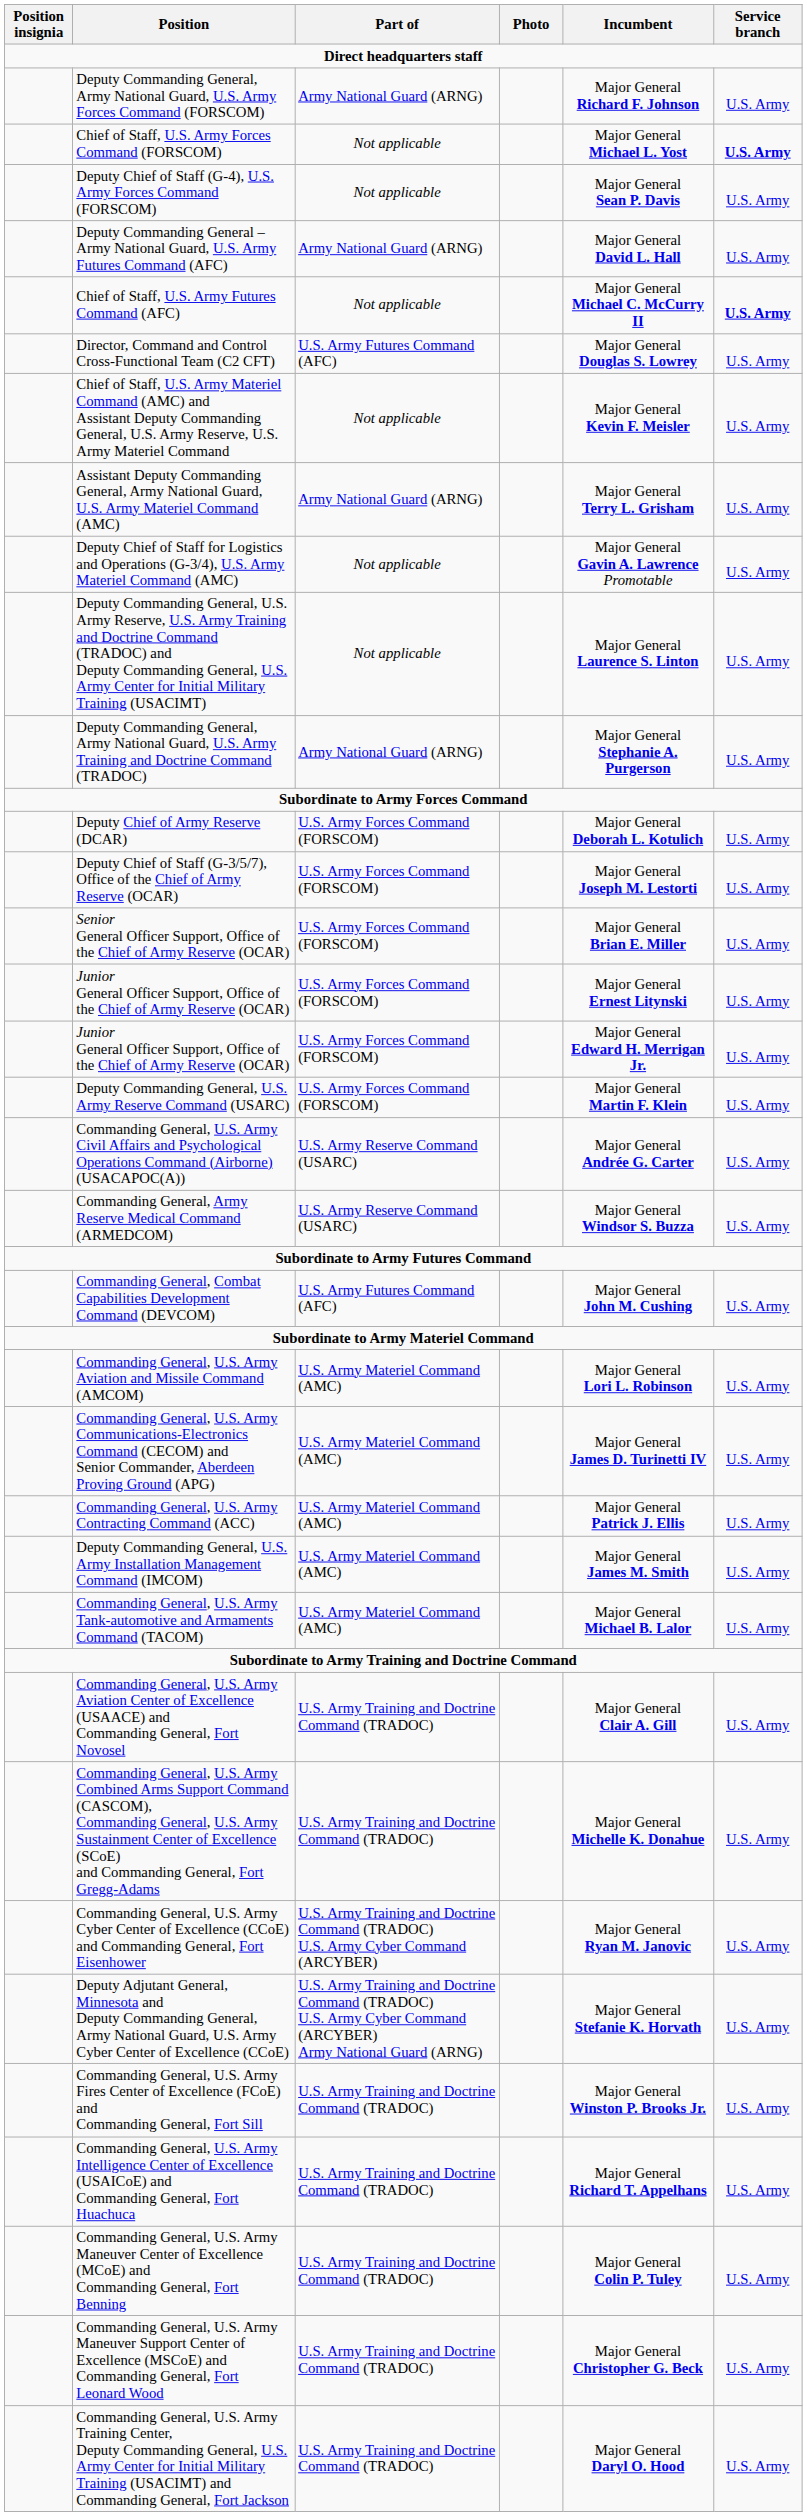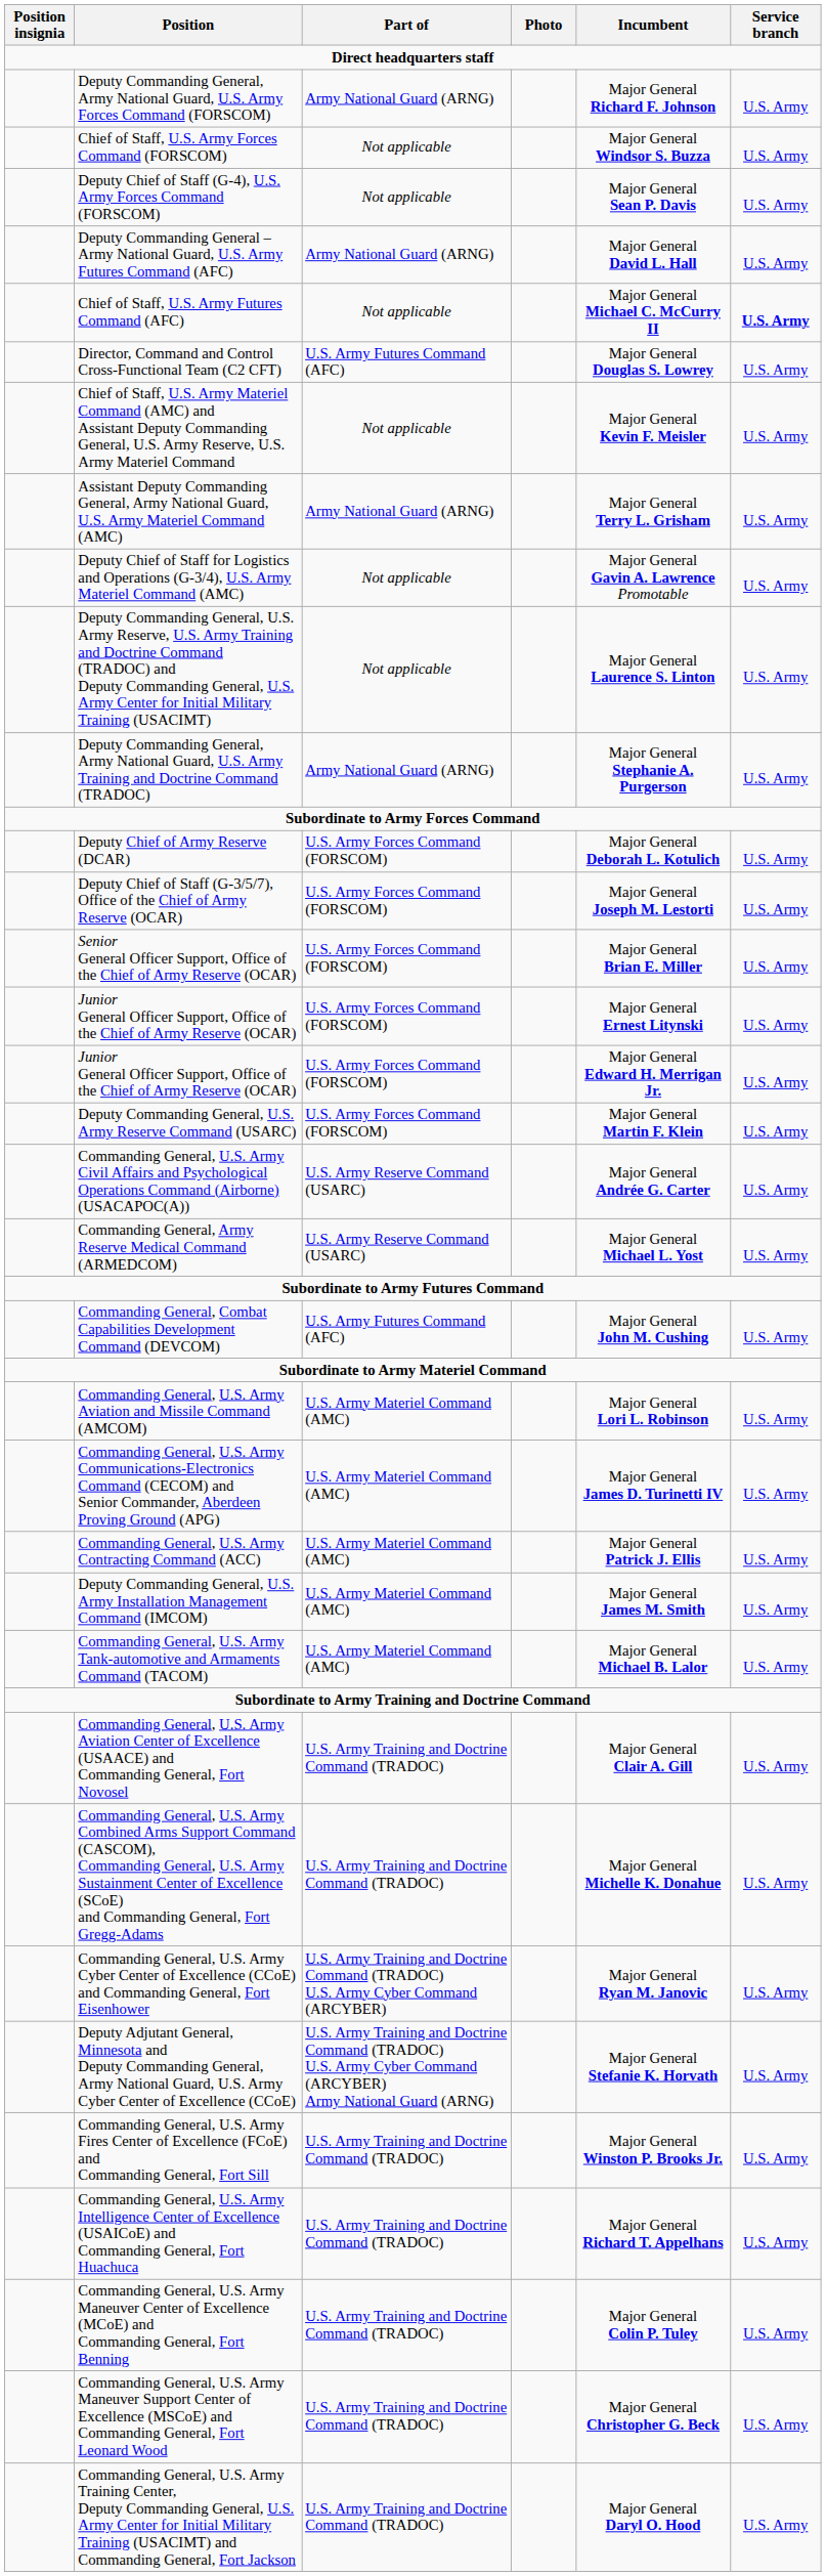 <table class="wikitable">
 <tr>
 <th width="75" style="text-align:center">Position insignia</th>
 <th width="310" style="text-align:center">Position</th>
 <th width="300" style="text-align:center">Part of</th>
 <th width="75" style="text-align:center">Photo</th>
 <th width="205" style="text-align:center">Incumbent</th>
 <th width="115" style="text-align:center">Service branch</th>
 </tr>
 <tr>
 <td colspan="6" style="text-align:center"><strong>Direct headquarters staff</strong></td>
 </tr>
 <tr>
 <td></td>
 <td>Deputy Commanding General, Army National Guard, <a href='#'>U.S. Army Forces Command</a> (FORSCOM)</td>
 <td> <a href='#'>Army National Guard</a> (ARNG)</td>
 <td></td>
 <td style="text-align:center">Major General<br><strong><a href='#'>Richard F. Johnson</a></strong></td>
 <td style="text-align:center"><br><a href='#'>U.S. Army</a></td>
 </tr>
 <tr>
 <td></td>
 <td>Chief of Staff, <a href='#'>U.S. Army Forces Command</a> (FORSCOM)</td>
 <td style="text-align:center"><em>Not applicable</em></td>
 <td></td>
-<td style="text-align:center">Major General<br><strong><a href='#'>Michael L. Yost</a></strong></td>
-<td style="text-align:center"><strong><br><a href='#'>U.S. Army</a></strong></td>
+<td style="text-align:center">Major General<br><strong><a href='#'>Windsor S. Buzza</a></strong></td>
+<td style="text-align:center"><br><a href='#'>U.S. Army</a></td>
 </tr>
 <tr>
 <td></td>
 <td>Deputy Chief of Staff (G-4), <a href='#'>U.S. Army Forces Command</a> (FORSCOM)</td>
 <td style="text-align:center"><em>Not applicable</em></td>
 <td></td>
 <td style="text-align:center">Major General<br><strong><a href='#'>Sean P. Davis</a></strong></td>
 <td style="text-align:center"><br><a href='#'>U.S. Army</a></td>
 </tr>
 <tr>
 <td></td>
 <td>Deputy Commanding General – Army National Guard,  <a href='#'>U.S. Army Futures Command</a> (AFC)</td>
 <td> <a href='#'>Army National Guard</a> (ARNG)</td>
 <td></td>
 <td style="text-align:center">Major General<br><strong><a href='#'>David L. Hall</a></strong></td>
 <td style="text-align:center"><br><a href='#'>U.S. Army</a></td>
 </tr>
 <tr>
 <td></td>
 <td>Chief of Staff, <a href='#'>U.S. Army Futures Command</a> (AFC)</td>
 <td style="text-align:center"><em>Not applicable</em></td>
 <td></td>
 <td style="text-align:center">Major General<br><strong><a href='#'>Michael C. McCurry II</a></strong></td>
 <td style="text-align:center"><strong><br><a href='#'>U.S. Army</a></strong></td>
 </tr>
 <tr>
 <td></td>
 <td>Director, Command and Control Cross-Functional Team (C2 CFT)</td>
 <td> <a href='#'>U.S. Army Futures Command</a> (AFC)</td>
 <td></td>
 <td style="text-align:center">Major General<br><strong><a href='#'>Douglas S. Lowrey</a></strong></td>
 <td style="text-align:center"><br><a href='#'>U.S. Army</a></td>
 </tr>
 <tr>
 <td></td>
 <td>Chief of Staff, <a href='#'>U.S. Army Materiel Command</a> (AMC) and<br>Assistant Deputy Commanding General, U.S. Army Reserve, U.S. Army Materiel Command</td>
 <td style="text-align:center"><em>Not applicable</em></td>
 <td></td>
 <td style="text-align:center">Major General<br><strong><a href='#'>Kevin F. Meisler</a></strong></td>
 <td style="text-align:center"><br><a href='#'>U.S. Army</a></td>
 </tr>
 <tr>
 <td></td>
 <td>Assistant Deputy Commanding General, Army National Guard, <a href='#'>U.S. Army Materiel Command</a> (AMC)</td>
 <td> <a href='#'>Army National Guard</a> (ARNG)</td>
 <td></td>
 <td style="text-align:center">Major General<br><strong><a href='#'>Terry L. Grisham</a></strong></td>
 <td style="text-align:center"><br><a href='#'>U.S. Army</a></td>
 </tr>
 <tr>
 <td></td>
 <td>Deputy Chief of Staff for Logistics and Operations (G-3/4), <a href='#'>U.S. Army Materiel Command</a> (AMC)</td>
 <td style="text-align:center"><em>Not applicable</em></td>
 <td></td>
 <td style="text-align:center">Major General<br><strong><a href='#'>Gavin A. Lawrence</a></strong><br><em>Promotable</em></td>
 <td style="text-align:center"><br><a href='#'>U.S. Army</a></td>
 </tr>
 <tr>
 <td> </td>
 <td>Deputy Commanding General, U.S. Army Reserve, <a href='#'>U.S. Army Training and Doctrine Command</a> (TRADOC) and<br>Deputy Commanding General, <a href='#'>U.S. Army Center for Initial Military Training</a> (USACIMT)</td>
 <td style="text-align:center"><em>Not applicable</em></td>
 <td></td>
 <td style="text-align:center">Major General<br><strong><a href='#'>Laurence S. Linton</a></strong></td>
 <td style="text-align:center"><br><a href='#'>U.S. Army</a></td>
 </tr>
 <tr>
 <td></td>
 <td>Deputy Commanding General, Army National Guard, <a href='#'>U.S. Army Training and Doctrine Command</a> (TRADOC)</td>
 <td> <a href='#'>Army National Guard</a> (ARNG)</td>
 <td></td>
 <td style="text-align:center">Major General<br><strong><a href='#'>Stephanie A. Purgerson</a></strong></td>
 <td style="text-align:center"><br><a href='#'>U.S. Army</a></td>
 </tr>
 <tr>
 <td colspan="6" style="text-align:center"><strong>Subordinate to Army Forces Command</strong></td>
 </tr>
 <tr>
 <td></td>
 <td>Deputy <a href='#'>Chief of Army Reserve</a> (DCAR)</td>
 <td> <a href='#'>U.S. Army Forces Command</a> (FORSCOM)</td>
 <td></td>
 <td style="text-align:center">Major General<br><strong><a href='#'>Deborah L. Kotulich</a></strong></td>
 <td style="text-align:center"><br><a href='#'>U.S. Army</a></td>
 </tr>
 <tr>
 <td></td>
 <td>Deputy Chief of Staff (G-3/5/7), Office of the <a href='#'>Chief of Army Reserve</a> (OCAR)</td>
 <td> <a href='#'>U.S. Army Forces Command</a> (FORSCOM)</td>
 <td></td>
 <td style="text-align:center">Major General<br><strong><a href='#'>Joseph M. Lestorti</a></strong></td>
 <td style="text-align:center"><br><a href='#'>U.S. Army</a></td>
 </tr>
 <tr>
 <td></td>
 <td><em>Senior</em><br>General Officer Support, Office of the <a href='#'>Chief of Army Reserve</a> (OCAR)</td>
 <td> <a href='#'>U.S. Army Forces Command</a> (FORSCOM)</td>
 <td></td>
 <td style="text-align:center">Major General<br><strong><a href='#'>Brian E. Miller</a></strong></td>
 <td style="text-align:center"><br><a href='#'>U.S. Army</a></td>
 </tr>
 <tr>
 <td></td>
 <td><em>Junior</em><br>General Officer Support, Office of the <a href='#'>Chief of Army Reserve</a> (OCAR)</td>
 <td> <a href='#'>U.S. Army Forces Command</a> (FORSCOM)</td>
 <td></td>
 <td style="text-align:center">Major General<br><strong><a href='#'>Ernest Litynski</a></strong></td>
 <td style="text-align:center"><br><a href='#'>U.S. Army</a></td>
 </tr>
 <tr>
 <td></td>
 <td><em>Junior</em><br>General Officer Support, Office of the <a href='#'>Chief of Army Reserve</a> (OCAR)</td>
 <td> <a href='#'>U.S. Army Forces Command</a> (FORSCOM)</td>
 <td></td>
 <td style="text-align:center">Major General<br><strong><a href='#'>Edward H. Merrigan Jr.</a></strong></td>
 <td style="text-align:center"><br><a href='#'>U.S. Army</a></td>
 </tr>
 <tr>
 <td></td>
 <td>Deputy Commanding General, <a href='#'>U.S. Army Reserve Command</a> (USARC)</td>
 <td> <a href='#'>U.S. Army Forces Command</a> (FORSCOM)</td>
 <td></td>
 <td style="text-align:center">Major General<br><strong><a href='#'>Martin F. Klein</a></strong></td>
 <td style="text-align:center"><br><a href='#'>U.S. Army</a></td>
 </tr>
 <tr>
 <td></td>
 <td>Commanding General, <a href='#'>U.S. Army Civil Affairs and Psychological Operations Command (Airborne)</a> (USACAPOC(A))</td>
 <td> <a href='#'>U.S. Army Reserve Command</a> (USARC)</td>
 <td></td>
 <td style="text-align:center">Major General<br><strong><a href='#'>Andrée G. Carter</a></strong></td>
 <td style="text-align:center"><br><a href='#'>U.S. Army</a></td>
 </tr>
 <tr>
 <td></td>
 <td>Commanding General, <a href='#'>Army Reserve Medical Command</a> (ARMEDCOM)</td>
 <td> <a href='#'>U.S. Army Reserve Command</a> (USARC)</td>
 <td></td>
-<td style="text-align:center">Major General<br><strong><a href='#'>Windsor S. Buzza</a></strong></td>
+<td style="text-align:center">Major General<br><strong><a href='#'>Michael L. Yost</a></strong></td>
 <td style="text-align:center"><br><a href='#'>U.S. Army</a></td>
 </tr>
 <tr>
 <td colspan="6" style="text-align:center"><strong>Subordinate to Army Futures Command</strong></td>
 </tr>
 <tr>
 <td></td>
 <td><a href='#'>Commanding General</a>, <a href='#'>Combat Capabilities Development Command</a> (DEVCOM)</td>
 <td> <a href='#'>U.S. Army Futures Command</a> (AFC)</td>
 <td></td>
 <td style="text-align:center">Major General<br><strong><a href='#'>John M. Cushing</a></strong></td>
 <td style="text-align:center"><br><a href='#'>U.S. Army</a></td>
 </tr>
 <tr>
 <td colspan="6" style="text-align:center"><strong>Subordinate to Army Materiel Command</strong></td>
 </tr>
 <tr>
 <td></td>
 <td><a href='#'>Commanding General</a>, <a href='#'>U.S. Army Aviation and Missile Command</a> (AMCOM)</td>
 <td> <a href='#'>U.S. Army Materiel Command</a> (AMC)</td>
 <td></td>
 <td style="text-align:center">Major General<br><strong><a href='#'>Lori L. Robinson</a></strong></td>
 <td style="text-align:center"><br><a href='#'>U.S. Army</a></td>
 </tr>
 <tr>
 <td></td>
 <td><a href='#'>Commanding General</a>, <a href='#'>U.S. Army Communications-Electronics Command</a> (CECOM) and<br>Senior Commander, <a href='#'>Aberdeen Proving Ground</a> (APG)</td>
 <td> <a href='#'>U.S. Army Materiel Command</a> (AMC)</td>
 <td></td>
 <td style="text-align:center">Major General<br><strong><a href='#'>James D. Turinetti IV</a></strong></td>
 <td style="text-align:center"><br><a href='#'>U.S. Army</a></td>
 </tr>
 <tr>
 <td></td>
 <td><a href='#'>Commanding General</a>, <a href='#'>U.S. Army Contracting Command</a> (ACC)</td>
 <td> <a href='#'>U.S. Army Materiel Command</a> (AMC)</td>
 <td></td>
 <td style="text-align:center">Major General<br><strong><a href='#'>Patrick J. Ellis</a></strong></td>
 <td style="text-align:center"><br><a href='#'>U.S. Army</a></td>
 </tr>
 <tr>
 <td></td>
 <td>Deputy Commanding General, <a href='#'>U.S. Army Installation Management Command</a> (IMCOM)</td>
 <td> <a href='#'>U.S. Army Materiel Command</a> (AMC)</td>
 <td></td>
 <td style="text-align:center">Major General<br><strong><a href='#'>James M. Smith</a></strong></td>
 <td style="text-align:center"><br><a href='#'>U.S. Army</a></td>
 </tr>
 <tr>
 <td></td>
 <td><a href='#'>Commanding General</a>, <a href='#'>U.S. Army Tank-automotive and Armaments Command</a> (TACOM)</td>
 <td> <a href='#'>U.S. Army Materiel Command</a> (AMC)</td>
 <td></td>
 <td style="text-align:center">Major General<br><strong><a href='#'>Michael B. Lalor</a></strong></td>
 <td style="text-align:center"><br><a href='#'>U.S. Army</a></td>
 </tr>
 <tr>
 <td colspan="6" style="text-align:center"><strong>Subordinate to Army Training and Doctrine Command</strong></td>
 </tr>
 <tr>
 <td></td>
 <td><a href='#'>Commanding General</a>, <a href='#'>U.S. Army Aviation Center of Excellence</a> (USAACE) and<br>Commanding General, <a href='#'>Fort Novosel</a></td>
 <td> <a href='#'>U.S. Army Training and Doctrine Command</a> (TRADOC)</td>
 <td></td>
 <td style="text-align:center">Major General<br><strong><a href='#'>Clair A. Gill</a></strong></td>
 <td style="text-align:center"><br><a href='#'>U.S. Army</a></td>
 </tr>
 <tr>
 <td> </td>
 <td><a href='#'>Commanding General</a>, <a href='#'>U.S. Army Combined Arms Support Command</a> (CASCOM),<br><a href='#'>Commanding General</a>, <a href='#'>U.S. Army Sustainment Center of Excellence</a> (SCoE)<br>and Commanding General, <a href='#'>Fort Gregg-Adams</a></td>
 <td> <a href='#'>U.S. Army Training and Doctrine Command</a> (TRADOC)</td>
 <td></td>
 <td style="text-align:center">Major General<br><strong><a href='#'>Michelle K. Donahue</a></strong></td>
 <td style="text-align:center"><br><a href='#'>U.S. Army</a></td>
 </tr>
 <tr>
 <td></td>
 <td>Commanding General, U.S. Army Cyber Center of Excellence (CCoE)<br>and Commanding General, <a href='#'>Fort Eisenhower</a></td>
 <td> <a href='#'>U.S. Army Training and Doctrine Command</a> (TRADOC)<br> <a href='#'>U.S. Army Cyber Command</a> (ARCYBER)</td>
 <td></td>
 <td style="text-align:center">Major General<br><strong><a href='#'>Ryan M. Janovic</a></strong></td>
 <td style="text-align:center"><br><a href='#'>U.S. Army</a></td>
 </tr>
 <tr>
 <td> </td>
 <td>Deputy Adjutant General, <a href='#'>Minnesota</a> and<br>Deputy Commanding General, Army National Guard, U.S. Army Cyber Center of Excellence (CCoE)</td>
 <td> <a href='#'>U.S. Army Training and Doctrine Command</a> (TRADOC)<br> <a href='#'>U.S. Army Cyber Command</a> (ARCYBER)<br> <a href='#'>Army National Guard</a> (ARNG)</td>
 <td></td>
 <td style="text-align:center">Major General<br><strong><a href='#'>Stefanie K. Horvath</a></strong></td>
 <td style="text-align:center"><br><a href='#'>U.S. Army</a></td>
 </tr>
 <tr>
 <td></td>
 <td>Commanding General, U.S. Army Fires Center of Excellence (FCoE) and<br>Commanding General, <a href='#'>Fort Sill</a></td>
 <td> <a href='#'>U.S. Army Training and Doctrine Command</a> (TRADOC)</td>
 <td></td>
 <td style="text-align:center">Major General<br><strong><a href='#'>Winston P. Brooks Jr.</a></strong></td>
 <td style="text-align:center"><br><a href='#'>U.S. Army</a></td>
 </tr>
 <tr>
 <td></td>
 <td>Commanding General, <a href='#'>U.S. Army Intelligence Center of Excellence</a> (USAICoE) and<br>Commanding General, <a href='#'>Fort Huachuca</a></td>
 <td> <a href='#'>U.S. Army Training and Doctrine Command</a> (TRADOC)</td>
 <td></td>
 <td style="text-align:center">Major General<br><strong><a href='#'>Richard T. Appelhans</a></strong></td>
 <td style="text-align:center"><br><a href='#'>U.S. Army</a></td>
 </tr>
 <tr>
 <td></td>
 <td>Commanding General, U.S. Army Maneuver Center of Excellence (MCoE) and<br>Commanding General, <a href='#'>Fort Benning</a></td>
 <td> <a href='#'>U.S. Army Training and Doctrine Command</a> (TRADOC)</td>
 <td></td>
 <td style="text-align:center">Major General<br><strong><a href='#'>Colin P. Tuley</a></strong></td>
 <td style="text-align:center"><br><a href='#'>U.S. Army</a></td>
 </tr>
 <tr>
 <td></td>
 <td>Commanding General, U.S. Army Maneuver Support Center of Excellence (MSCoE) and<br>Commanding General, <a href='#'>Fort Leonard Wood</a></td>
 <td> <a href='#'>U.S. Army Training and Doctrine Command</a> (TRADOC)</td>
 <td></td>
 <td style="text-align:center">Major General<br><strong><a href='#'>Christopher G. Beck</a></strong></td>
 <td style="text-align:center"><br><a href='#'>U.S. Army</a></td>
 </tr>
 <tr>
 <td> </td>
 <td>Commanding General, U.S. Army Training Center,<br>  Deputy Commanding General, <a href='#'>U.S. Army Center for Initial Military Training</a> (USACIMT) and<br>Commanding General, <a href='#'>Fort Jackson</a></td>
 <td> <a href='#'>U.S. Army Training and Doctrine Command</a> (TRADOC)</td>
 <td></td>
 <td style="text-align:center">Major General<br><strong><a href='#'>Daryl O. Hood</a></strong></td>
 <td style="text-align:center"><br><a href='#'>U.S. Army</a></td>
 </tr>
 </table>
